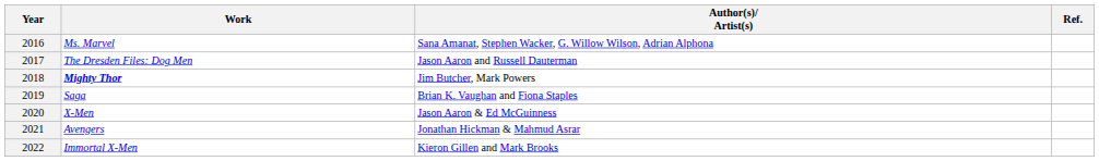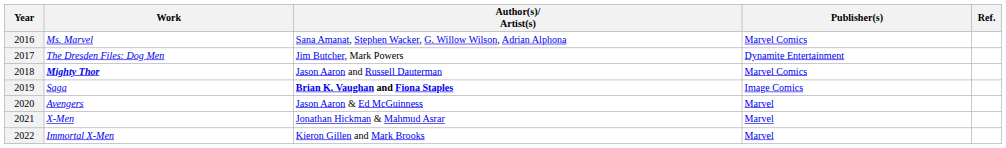 <table class="sortable wikitable" width="100%" cellpadding="5" style="margin: 1em auto 1em auto">
 <tr>
 <th width="4%" scope="col">Year</th>
 <th width="25%" scope="col">Work</th>
 <th width="45%" scope="col" class="unsortable">Author(s)/<br>Artist(s)</th>
+<th width="23%" scope="col" class="unsortable">Publisher(s)</th>
 <th width="3%" scope="col" class="unsortable">Ref.</th>
 </tr>
 <tr style="background:#FFFFFF;">
 <th scope="row" align="center" rowspan="1" style="font-weight:normal;">2016</th>
 <td><em><a href='#'>Ms. Marvel</a></em></td>
 <td><a href='#'>Sana Amanat</a>, <a href='#'>Stephen Wacker</a>, <a href='#'>G. Willow Wilson</a>, <a href='#'>Adrian Alphona</a></td>
+<td><a href='#'>Marvel Comics</a></td>
 <td align="center"></td>
 </tr>
 <tr style="background:#FFFFFF;">
 <th scope="row" align="center" rowspan="1" style="font-weight:normal;">2017</th>
 <td><em><a href='#'>The Dresden Files: Dog Men</a></em></td>
-<td><a href='#'>Jason Aaron</a> and <a href='#'>Russell Dauterman</a></td>
+<td><a href='#'>Jim Butcher</a>, Mark Powers</td>
+<td><a href='#'>Dynamite Entertainment</a></td>
 <td align="center"></td>
 </tr>
 <tr style="background:#FFFFFF;">
 <th scope="row" align="center" rowspan="1" style="font-weight:normal;">2018</th>
 <td><strong><em><a href='#'>Mighty Thor</a></em></strong></td>
-<td><a href='#'>Jim Butcher</a>, Mark Powers</td>
+<td><a href='#'>Jason Aaron</a> and <a href='#'>Russell Dauterman</a></td>
+<td><a href='#'>Marvel Comics</a></td>
 <td align="center"></td>
 </tr>
 <tr style="background:#FFFFFF;">
 <th scope="row" align="center" rowspan="1" style="font-weight:normal;">2019</th>
 <td><em><a href='#'>Saga</a></em></td>
-<td><a href='#'>Brian K. Vaughan</a> and <a href='#'>Fiona Staples</a></td>
+<td><strong><a href='#'>Brian K. Vaughan</a> and <a href='#'>Fiona Staples</a></strong></td>
+<td><a href='#'>Image Comics</a></td>
 <td align="center"></td>
 </tr>
 <tr style="background:#FFFFFF;">
 <th scope="row" align="center" rowspan="1" style="font-weight:normal;">2020</th>
-<td><em><a href='#'>X-Men</a></em></td>
+<td><em><a href='#'>Avengers</a></em></td>
 <td><a href='#'>Jason Aaron</a> & <a href='#'>Ed McGuinness</a></td>
+<td><a href='#'>Marvel</a></td>
 <td align="center"></td>
 </tr>
 <tr style="background:#FFFFFF;">
 <th scope="row" align="center" rowspan="1" style="font-weight:normal;">2021</th>
-<td><em><a href='#'>Avengers</a></em></td>
+<td><em><a href='#'>X-Men</a></em></td>
 <td><a href='#'>Jonathan Hickman</a> & <a href='#'>Mahmud Asrar</a></td>
+<td><a href='#'>Marvel</a></td>
 <td align="center"></td>
 </tr>
 <tr style="background:#FFFFFF;">
 <th scope="row" align="center" rowspan="1" style="font-weight:normal;">2022</th>
 <td><em><a href='#'>Immortal X-Men</a></em></td>
 <td><a href='#'>Kieron Gillen</a> and <a href='#'>Mark Brooks</a></td>
+<td><a href='#'>Marvel</a></td>
 <td align="center"></td>
 </tr>
 </table>
